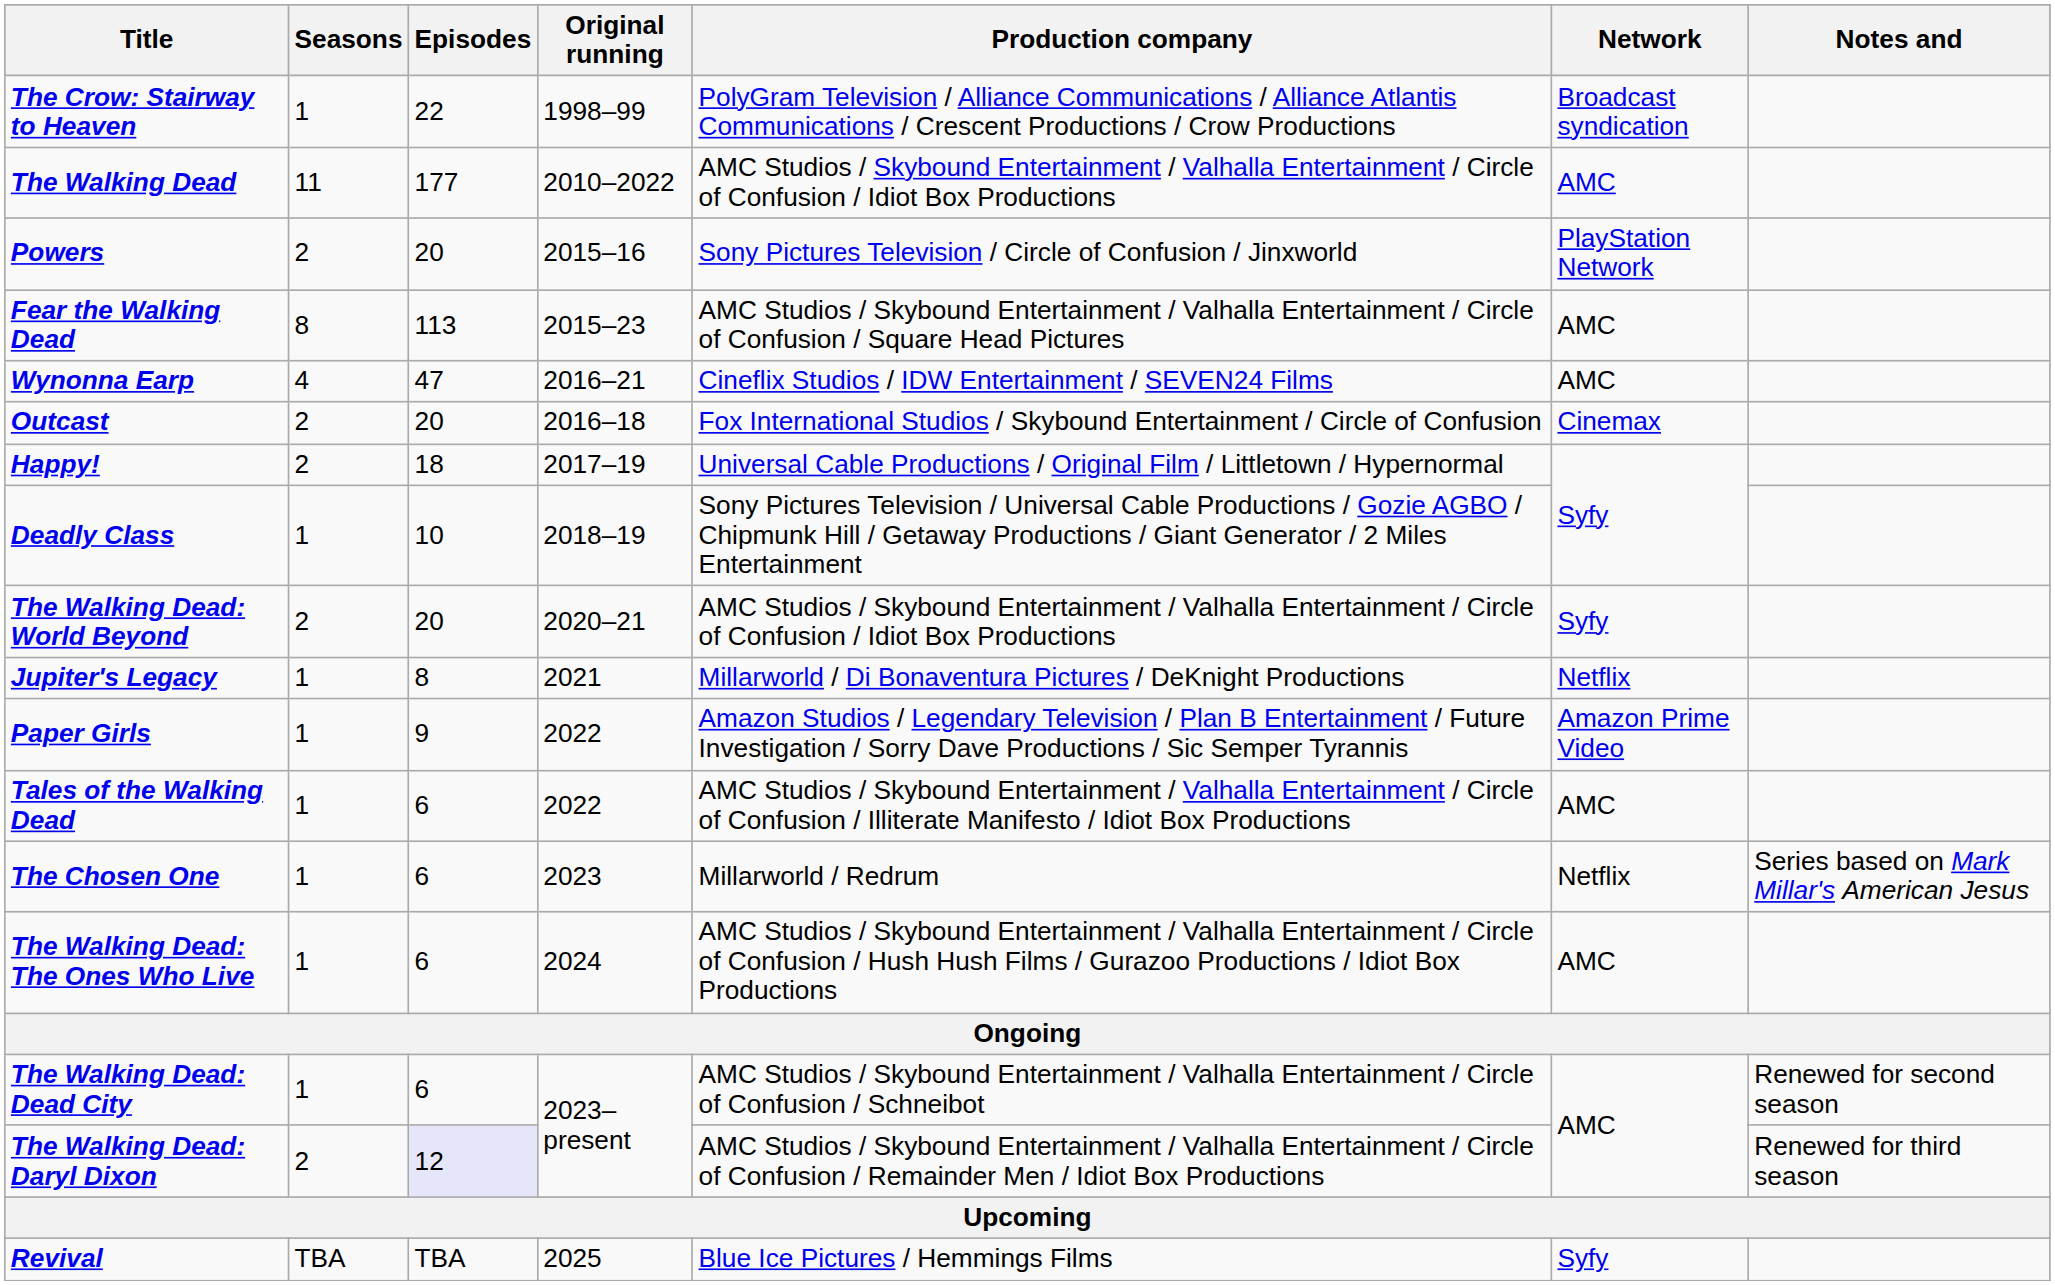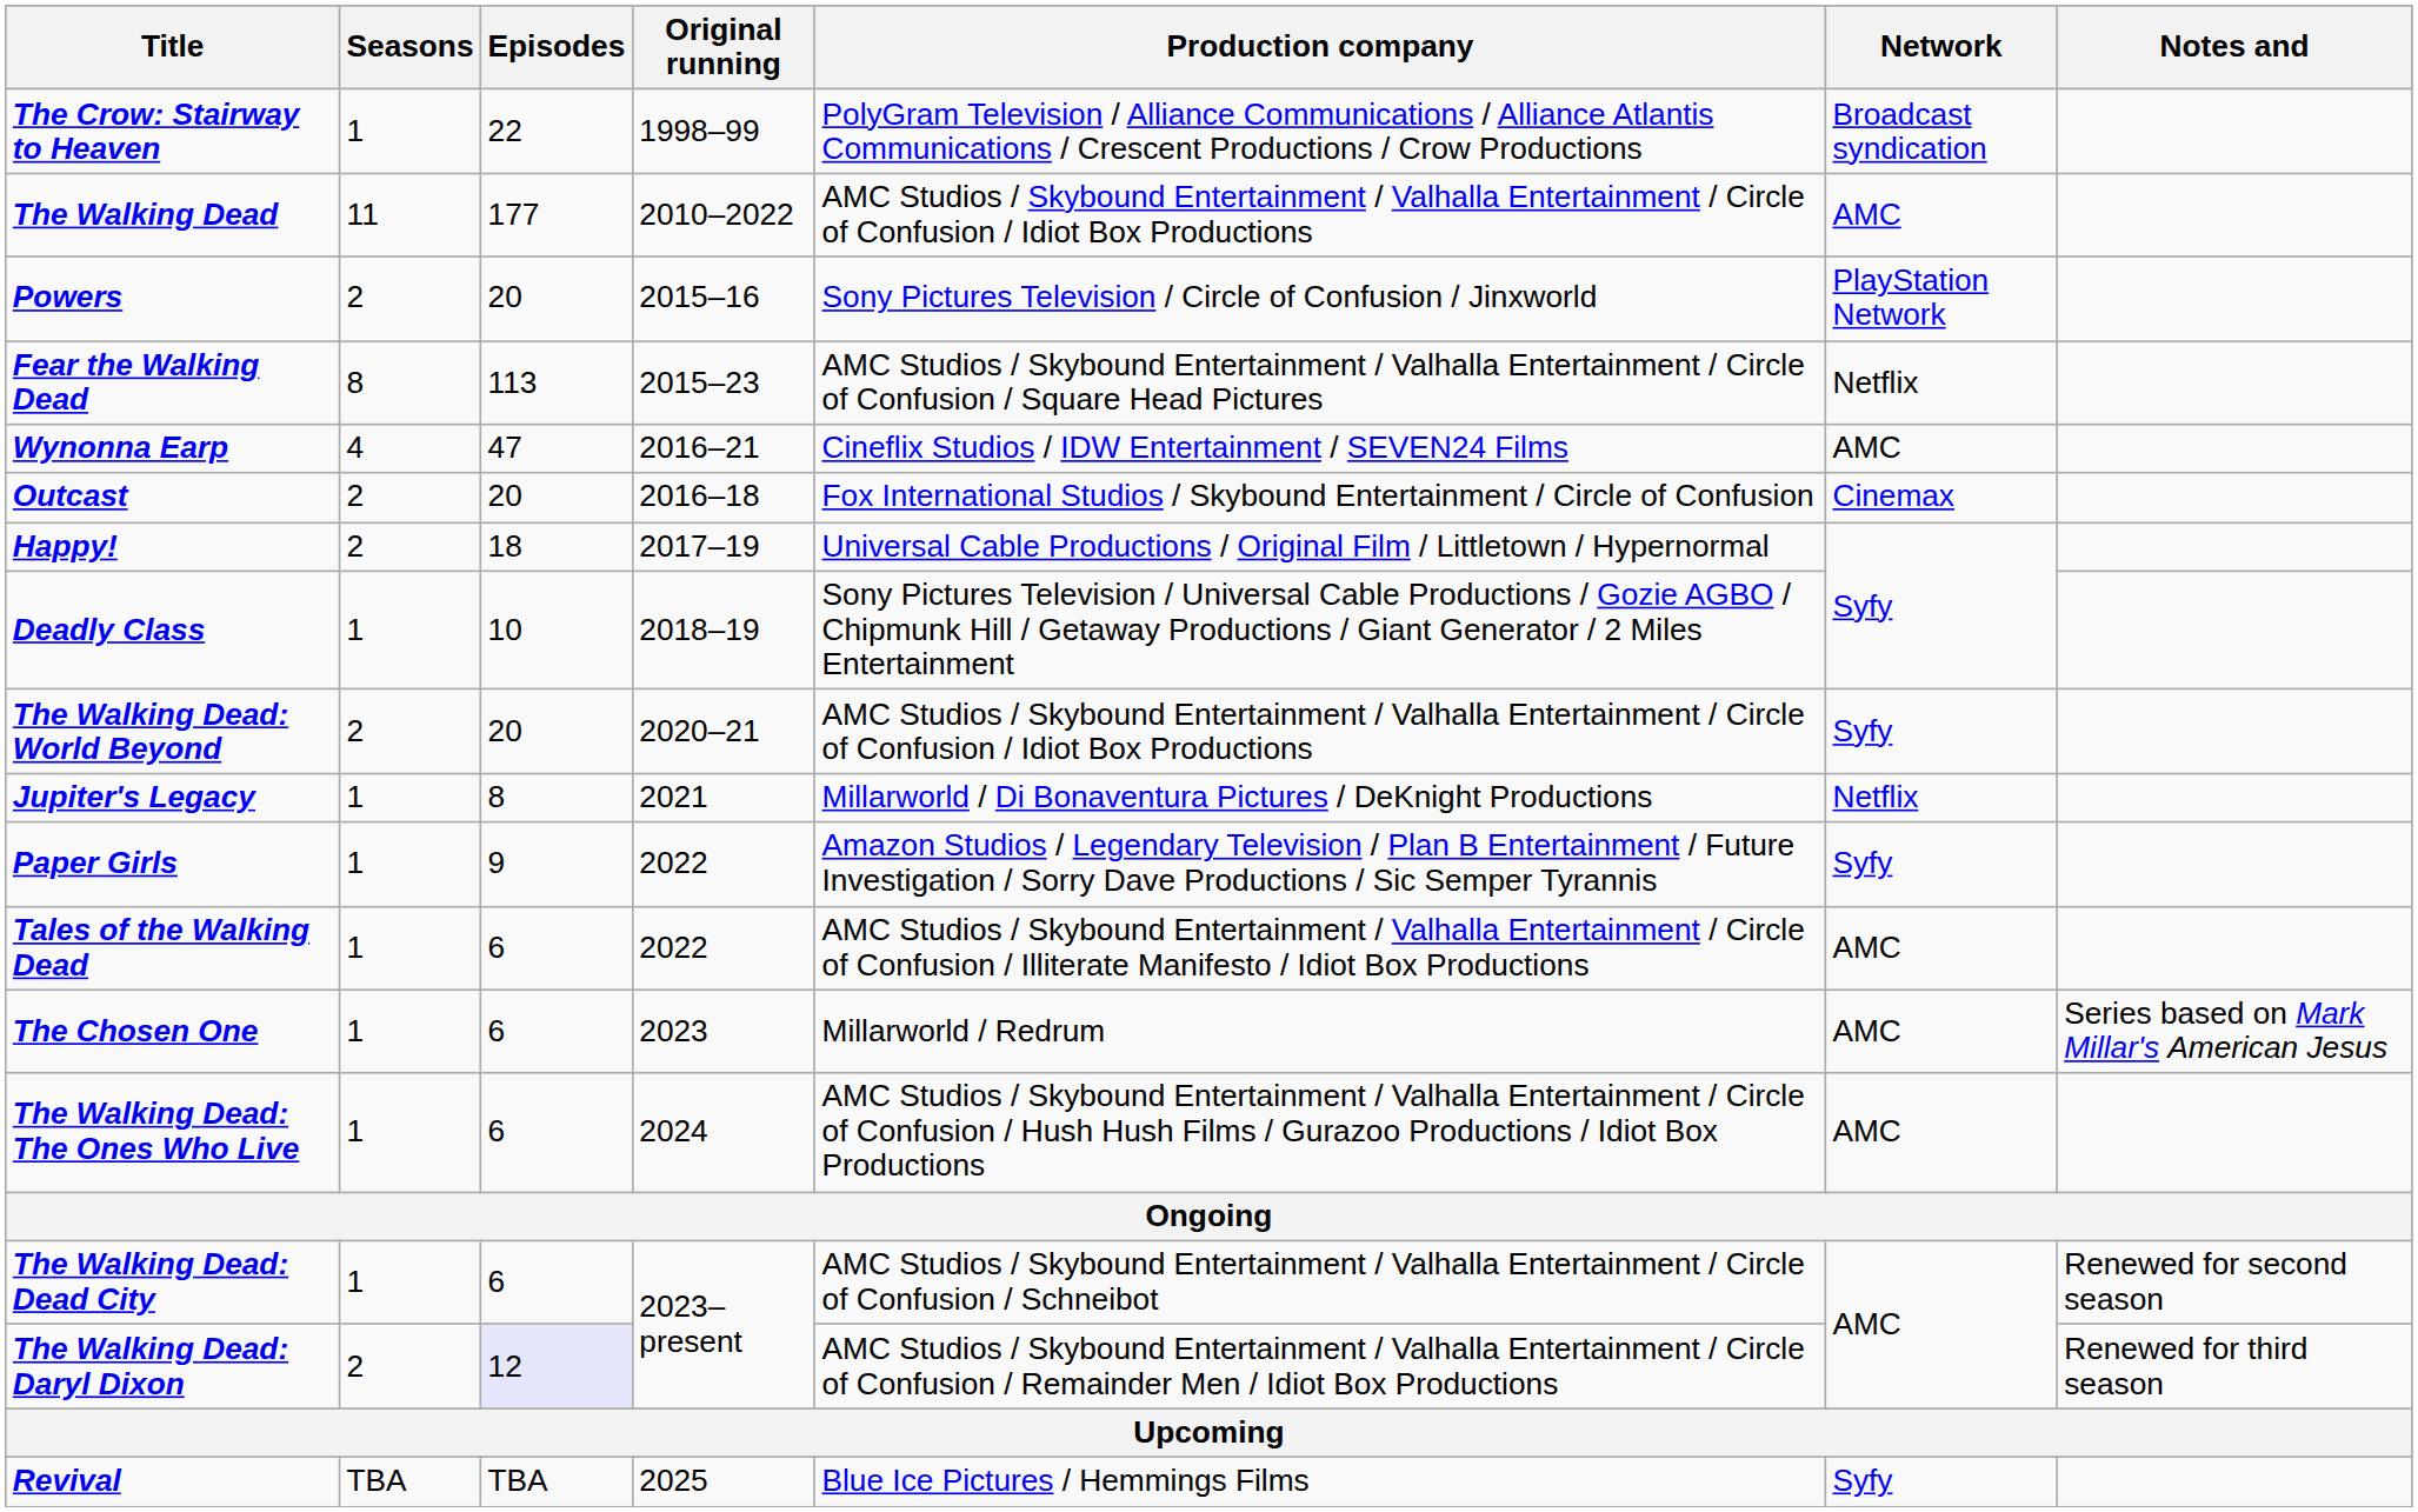 <table class="wikitable sortable">
 <tr style="background:#b0c4de;">
 <th>Title</th>
 <th>Seasons</th>
 <th>Episodes</th>
 <th>Original running</th>
 <th>Production company</th>
 <th>Network</th>
 <th>Notes and </th>
 </tr>
 <tr>
 <td><strong><em><a href='#'>The Crow: Stairway to Heaven</a></em></strong></td>
 <td>1</td>
 <td>22</td>
 <td>1998–99</td>
 <td><a href='#'>PolyGram Television</a> / <a href='#'>Alliance Communications</a> / <a href='#'>Alliance Atlantis Communications</a> / Crescent Productions /  Crow Productions</td>
 <td><a href='#'>Broadcast syndication</a></td>
 <td></td>
 </tr>
 <tr>
 <td><strong><em><a href='#'>The Walking Dead</a></em></strong></td>
 <td>11</td>
 <td>177</td>
 <td>2010–2022</td>
 <td>AMC Studios / <a href='#'>Skybound Entertainment</a> / <a href='#'>Valhalla Entertainment</a> / Circle of Confusion / Idiot Box Productions</td>
 <td><a href='#'>AMC</a></td>
 <td></td>
 </tr>
 <tr>
 <td><strong><em><a href='#'>Powers</a></em></strong></td>
 <td>2</td>
 <td>20</td>
 <td>2015–16</td>
 <td><a href='#'>Sony Pictures Television</a> / Circle of Confusion / Jinxworld</td>
 <td><a href='#'>PlayStation Network</a></td>
 <td></td>
 </tr>
 <tr>
 <td><strong><em><a href='#'>Fear the Walking Dead</a></em></strong></td>
 <td>8</td>
 <td>113</td>
 <td>2015–23</td>
 <td>AMC Studios / Skybound Entertainment / Valhalla Entertainment / Circle of Confusion / Square Head Pictures</td>
-<td>AMC</td>
+<td>Netflix</td>
 <td></td>
 </tr>
 <tr>
 <td><strong><em><a href='#'>Wynonna Earp</a></em></strong></td>
 <td>4</td>
 <td>47</td>
 <td>2016–21</td>
 <td><a href='#'>Cineflix Studios</a> / <a href='#'>IDW Entertainment</a> / <a href='#'>SEVEN24 Films</a></td>
 <td>AMC</td>
 <td></td>
 </tr>
 <tr>
 <td><strong><em><a href='#'>Outcast</a></em></strong></td>
 <td>2</td>
 <td>20</td>
 <td>2016–18</td>
 <td><a href='#'>Fox International Studios</a> / Skybound Entertainment / Circle of Confusion</td>
 <td><a href='#'>Cinemax</a></td>
 <td></td>
 </tr>
 <tr>
 <td><strong><em><a href='#'>Happy!</a></em></strong></td>
 <td>2</td>
 <td>18</td>
 <td>2017–19</td>
 <td><a href='#'>Universal Cable Productions</a> / <a href='#'>Original Film</a> / Littletown / Hypernormal </td>
 <td rowspan="2"><a href='#'>Syfy</a></td>
 <td></td>
 </tr>
 <tr>
 <td><strong><em><a href='#'>Deadly Class</a></em></strong></td>
 <td>1</td>
 <td>10</td>
 <td>2018–19</td>
 <td>Sony Pictures Television / Universal Cable Productions / <a href='#'>Gozie AGBO</a> / Chipmunk Hill / Getaway Productions / Giant Generator / 2 Miles Entertainment</td>
 <td></td>
 </tr>
 <tr>
 <td><strong><em><a href='#'>The Walking Dead: World Beyond</a></em></strong></td>
 <td>2</td>
 <td>20</td>
 <td>2020–21</td>
 <td>AMC Studios / Skybound Entertainment / Valhalla Entertainment / Circle of Confusion / Idiot Box Productions</td>
 <td><a href='#'>Syfy</a></td>
 <td></td>
 </tr>
 <tr>
 <td><strong><em><a href='#'>Jupiter's Legacy</a></em></strong></td>
 <td>1</td>
 <td>8</td>
 <td>2021</td>
 <td><a href='#'>Millarworld</a> / <a href='#'>Di Bonaventura Pictures</a> / DeKnight Productions</td>
 <td><a href='#'>Netflix</a></td>
 <td></td>
 </tr>
 <tr>
 <td><strong><em><a href='#'>Paper Girls</a></em></strong></td>
 <td>1</td>
 <td>9</td>
 <td>2022</td>
 <td><a href='#'>Amazon Studios</a> / <a href='#'>Legendary Television</a> / <a href='#'>Plan B Entertainment</a> / Future Investigation / Sorry Dave Productions / Sic Semper Tyrannis</td>
-<td><a href='#'>Amazon Prime Video</a></td>
+<td><a href='#'>Syfy</a></td>
 <td></td>
 </tr>
 <tr>
 <td><strong><em><a href='#'>Tales of the Walking Dead</a></em></strong></td>
 <td>1</td>
 <td>6</td>
 <td>2022</td>
 <td>AMC Studios / Skybound Entertainment / <a href='#'>Valhalla Entertainment</a> / Circle of Confusion / Illiterate Manifesto / Idiot Box Productions</td>
 <td>AMC</td>
 <td></td>
 </tr>
 <tr>
 <td><strong><em><a href='#'>The Chosen One</a></em></strong></td>
 <td>1</td>
 <td>6</td>
 <td>2023</td>
 <td>Millarworld / Redrum</td>
-<td>Netflix</td>
+<td>AMC</td>
 <td>Series based on <em><a href='#'>Mark Millar's</a></em> <em>American Jesus</em></td>
 </tr>
 <tr>
 <td><strong><em><a href='#'>The Walking Dead: The Ones Who Live</a></em></strong></td>
 <td>1</td>
 <td>6</td>
 <td>2024</td>
 <td>AMC Studios / Skybound Entertainment / Valhalla Entertainment / Circle of Confusion / Hush Hush Films / Gurazoo Productions / Idiot Box Productions</td>
 <td>AMC</td>
 <td></td>
 </tr>
 <tr>
 <th colspan="7">Ongoing</th>
 </tr>
 <tr>
 <td><strong><em><a href='#'>The Walking Dead: Dead City</a></em></strong></td>
 <td>1</td>
 <td>6</td>
 <td rowspan="2">2023–present</td>
 <td>AMC Studios / Skybound Entertainment / Valhalla Entertainment / Circle of Confusion / Schneibot</td>
 <td rowspan="2">AMC</td>
 <td>Renewed for second season</td>
 </tr>
 <tr>
 <td><strong><em><a href='#'>The Walking Dead: Daryl Dixon</a></em></strong></td>
 <td>2</td>
 <td style="background: lavender;">12</td>
 <td>AMC Studios / Skybound Entertainment / Valhalla Entertainment / Circle of Confusion / Remainder Men / Idiot Box Productions</td>
 <td>Renewed for third season</td>
 </tr>
 <tr>
 <th colspan="7">Upcoming</th>
 </tr>
 <tr>
 <td><strong><em><a href='#'>Revival</a></em></strong></td>
 <td>TBA</td>
 <td>TBA</td>
 <td>2025</td>
 <td><a href='#'>Blue Ice Pictures</a> / Hemmings Films</td>
 <td><a href='#'>Syfy</a></td>
 <td></td>
 </tr>
 </table>
